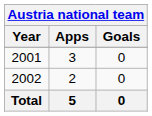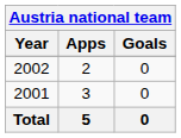 <table class="wikitable" style="text-align:center">
 <tr>
 <th colspan=3><a href='#'>Austria national team</a></th>
 </tr>
 <tr>
 <th>Year</th>
 <th>Apps</th>
 <th>Goals</th>
 </tr>
 <tr>
 </tr>
 <tr>
-<td>2001</td>
-<td>3</td>
+<td>2002</td>
+<td>2</td>
 <td>0</td>
 </tr>
 <tr>
-<td>2002</td>
-<td>2</td>
+<td>2001</td>
+<td>3</td>
 <td>0</td>
 </tr>
 <tr>
 <th>Total</th>
 <th>5</th>
 <th>0</th>
 </tr>
 </table>
